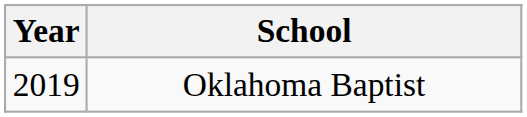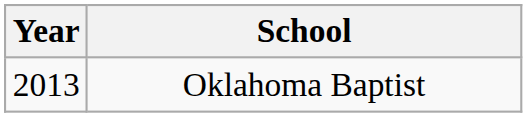 <table class="wikitable" style=text-align:center>
 <tr>
 <th>Year</th>
 <th width=200>School</th>
 </tr>
 <tr>
-<td>2019</td>
+<td>2013</td>
 <td>Oklahoma Baptist</td>
 </tr>
 </table>
